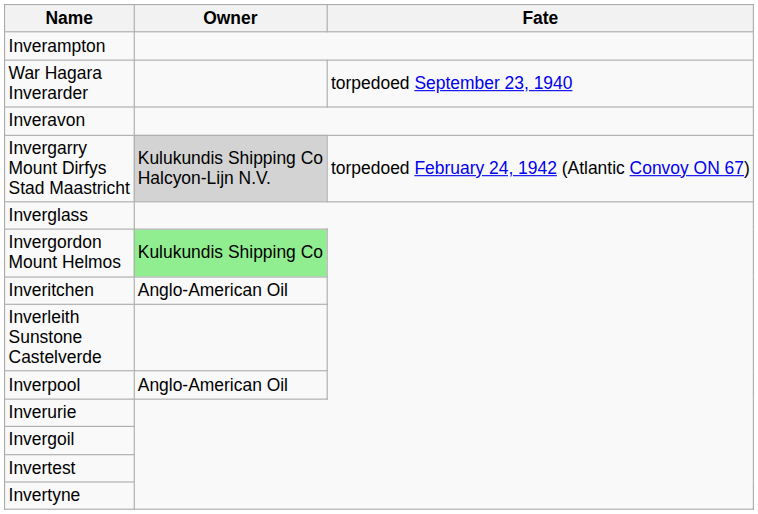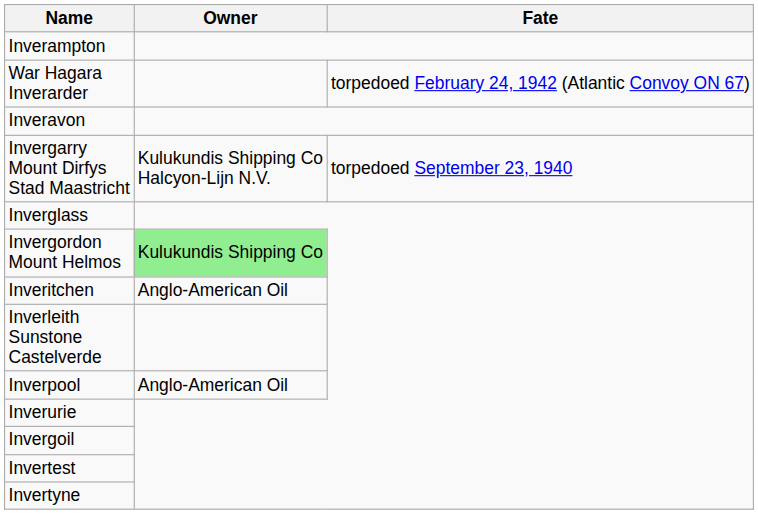 <table class=wikitable>
 <tr>
 <th>Name</th>
 <th>Owner</th>
 <th>Fate</th>
 </tr>
 <tr>
 <td>Inverampton</td>
 </tr>
 <tr>
 <td>War Hagara<br>Inverarder</td>
 <td></td>
-<td>torpedoed <a href='#'>September 23, 1940</a></td>
+<td>torpedoed <a href='#'>February 24, 1942</a> (Atlantic <a href='#'>Convoy ON 67</a>)</td>
 </tr>
 <tr>
 <td>Inveravon</td>
 </tr>
 <tr>
 <td>Invergarry<br>Mount Dirfys<br>Stad Maastricht</td>
-<td style="background: lightgrey;">Kulukundis Shipping Co<br>Halcyon-Lijn N.V.</td>
-<td>torpedoed <a href='#'>February 24, 1942</a> (Atlantic <a href='#'>Convoy ON 67</a>)</td>
+<td>Kulukundis Shipping Co<br>Halcyon-Lijn N.V.</td>
+<td>torpedoed <a href='#'>September 23, 1940</a></td>
 </tr>
 <tr>
 <td>Inverglass</td>
 </tr>
 <tr>
 <td>Invergordon<br>Mount Helmos</td>
 <td style="background: lightgreen;">Kulukundis Shipping Co</td>
 </tr>
 <tr>
 <td>Inveritchen</td>
 <td>Anglo-American Oil</td>
 </tr>
 <tr>
 <td>Inverleith<br>Sunstone<br>Castelverde</td>
 <td></td>
 </tr>
 <tr>
 <td>Inverpool</td>
 <td>Anglo-American Oil</td>
 </tr>
 <tr>
 <td>Inverurie</td>
 </tr>
 <tr>
 <td>Invergoil</td>
 </tr>
 <tr>
 <td>Invertest</td>
 </tr>
 <tr>
 <td>Invertyne</td>
 </tr>
 </table>
